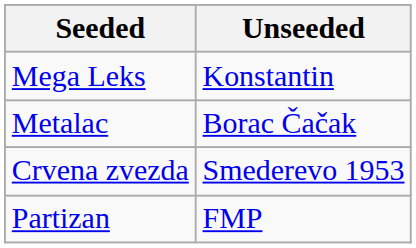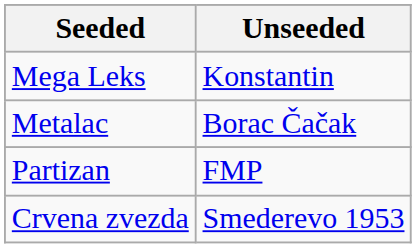 <table class="wikitable">
 <tr>
 <th>Seeded</th>
 <th>Unseeded</th>
 </tr>
 <tr>
 <td><a href='#'>Mega Leks</a></td>
 <td><a href='#'>Konstantin</a></td>
 </tr>
 <tr>
 <td><a href='#'>Metalac</a></td>
 <td><a href='#'>Borac Čačak</a></td>
 </tr>
 <tr>
+<td><a href='#'>Partizan</a></td>
+<td><a href='#'>FMP</a></td>
+</tr>
+<tr>
 <td><a href='#'>Crvena zvezda</a></td>
 <td><a href='#'>Smederevo 1953</a></td>
 </tr>
-<tr>
-<td><a href='#'>Partizan</a></td>
-<td><a href='#'>FMP</a></td>
-</tr>
 </table>
